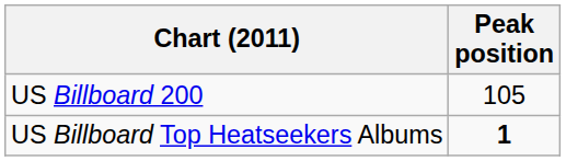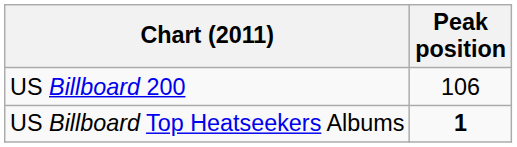 <table class="wikitable sortable">
 <tr>
 <th>Chart (2011)</th>
 <th>Peak<br>position</th>
 </tr>
 <tr>
 <td>US <a href='#'><em>Billboard</em> 200</a></td>
-<td style="text-align:center;">105</td>
+<td style="text-align:center;">106</td>
 </tr>
 <tr>
 <td>US <em>Billboard</em> <a href='#'>Top Heatseekers</a> Albums</td>
 <td style="text-align:center;"><strong>1</strong></td>
 </tr>
 </table>
